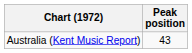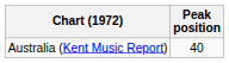 <table class="wikitable sortable plainrowheaders">
 <tr>
 <th scope="col">Chart (1972)</th>
 <th scope="col">Peak<br>position</th>
 </tr>
 <tr>
 <td>Australia (<a href='#'>Kent Music Report</a>)</td>
-<td align="center">43</td>
+<td align="center">40</td>
 </tr>
 </table>
